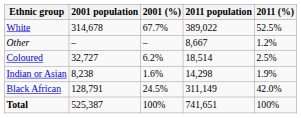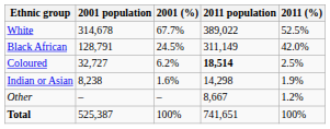 <table class="wikitable sortable">
 <tr>
 <th>Ethnic group</th>
 <th>2001 population</th>
 <th>2001 (%)</th>
 <th>2011 population</th>
 <th>2011 (%)</th>
 </tr>
 <tr>
 <td><a href='#'>White</a></td>
 <td>314,678</td>
 <td>67.7%</td>
 <td>389,022</td>
 <td>52.5%</td>
 </tr>
 <tr>
-<td><em>Other</em></td>
-<td>–</td>
-<td>–</td>
-<td>8,667</td>
-<td>1.2%</td>
+<td><a href='#'>Black African</a></td>
+<td>128,791</td>
+<td>24.5%</td>
+<td>311,149</td>
+<td>42.0%</td>
 </tr>
 <tr>
 <td><a href='#'>Coloured</a></td>
 <td>32,727</td>
 <td>6.2%</td>
-<td>18,514</td>
+<td><strong>18,514</strong></td>
 <td>2.5%</td>
 </tr>
 <tr>
 <td><a href='#'>Indian or Asian</a></td>
 <td>8,238</td>
 <td>1.6%</td>
 <td>14,298</td>
 <td>1.9%</td>
 </tr>
 <tr>
-<td><a href='#'>Black African</a></td>
-<td>128,791</td>
-<td>24.5%</td>
-<td>311,149</td>
-<td>42.0%</td>
+<td><em>Other</em></td>
+<td>–</td>
+<td>–</td>
+<td>8,667</td>
+<td>1.2%</td>
 </tr>
 <tr>
 <td><strong>Total</strong></td>
 <td>525,387</td>
 <td>100%</td>
 <td>741,651</td>
 <td>100%</td>
 </tr>
 </table>
